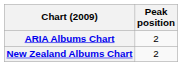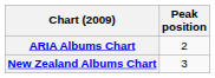 <table class="wikitable sortable plainrowheaders">
 <tr>
 <th scope="col">Chart (2009)</th>
 <th scope="col">Peak<br>position</th>
 </tr>
 <tr>
 <th scope="row"><a href='#'>ARIA Albums Chart</a></th>
 <td style="text-align:center;">2</td>
 </tr>
 <tr>
 <th scope="row"><a href='#'>New Zealand Albums Chart</a></th>
-<td style="text-align:center;">2</td>
+<td style="text-align:center;">3</td>
 </tr>
 </table>
